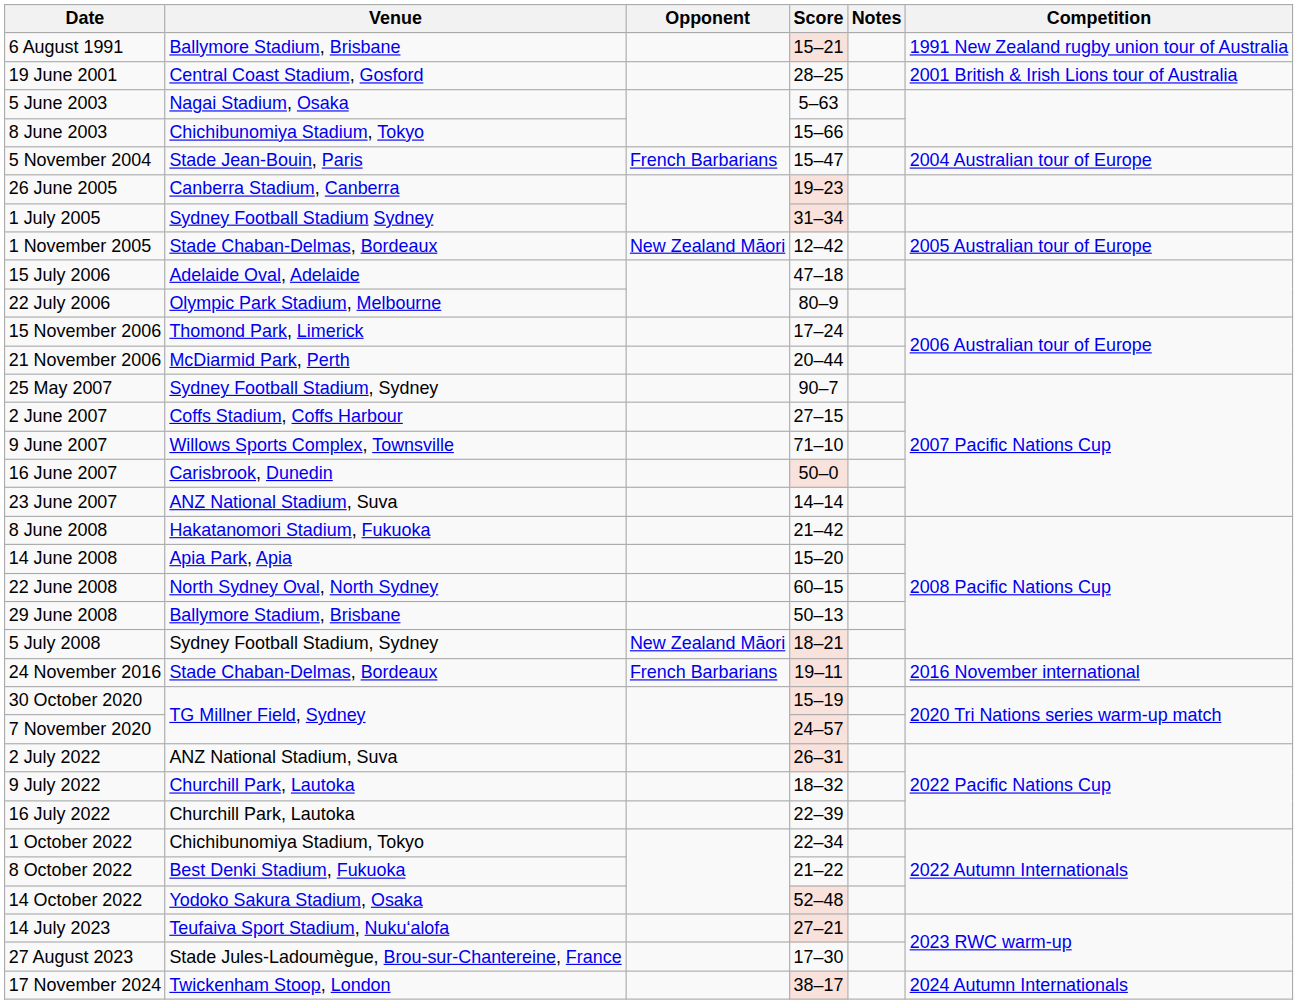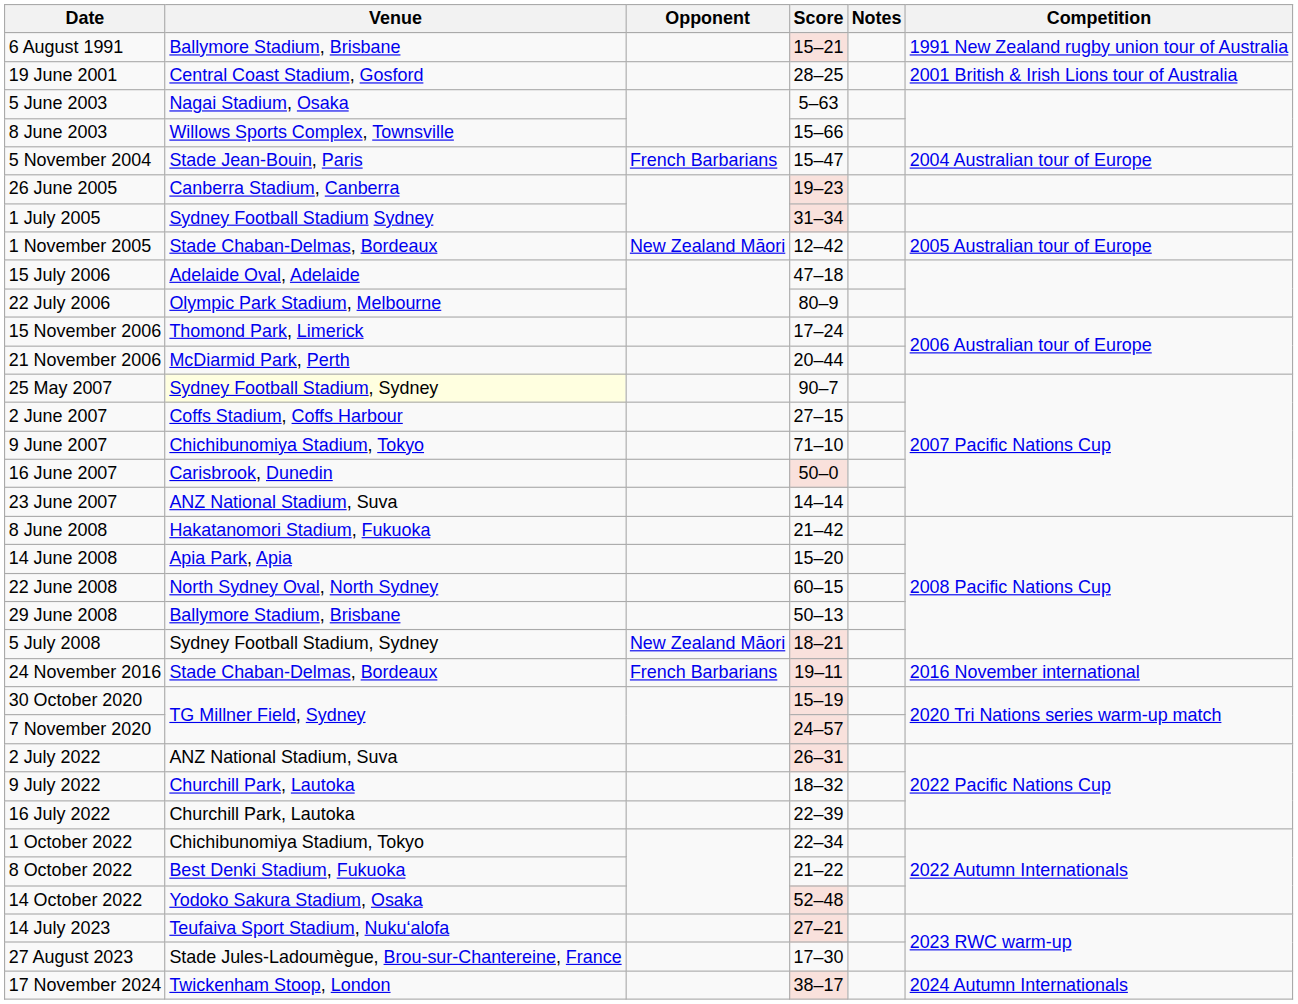 <table class="wikitable">
 <tr>
 <th>Date</th>
 <th>Venue</th>
 <th>Opponent</th>
 <th>Score</th>
 <th>Notes</th>
 <th>Competition</th>
 </tr>
 <tr>
 <td>6 August 1991</td>
 <td><a href='#'>Ballymore Stadium</a>, <a href='#'>Brisbane</a></td>
 <td></td>
 <td align="center" bgcolor="#F9E1DC">15–21</td>
 <td></td>
 <td><a href='#'>1991 New Zealand rugby union tour of Australia</a></td>
 </tr>
 <tr>
 <td>19 June 2001</td>
 <td><a href='#'>Central Coast Stadium</a>, <a href='#'>Gosford</a></td>
 <td></td>
 <td align=center>28–25</td>
 <td></td>
 <td><a href='#'>2001 British & Irish Lions tour of Australia</a></td>
 </tr>
 <tr>
 <td>5 June 2003</td>
 <td><a href='#'>Nagai Stadium</a>, <a href='#'>Osaka</a></td>
 <td rowspan=2></td>
 <td align="center">5–63</td>
 <td></td>
 <td rowspan=2></td>
 </tr>
 <tr>
 <td>8 June 2003</td>
-<td><a href='#'>Chichibunomiya Stadium</a>, <a href='#'>Tokyo</a></td>
+<td><a href='#'>Willows Sports Complex</a>, <a href='#'>Townsville</a></td>
 <td align="center">15–66</td>
 <td></td>
 </tr>
 <tr>
 <td>5 November 2004</td>
 <td><a href='#'>Stade Jean-Bouin</a>, <a href='#'>Paris</a></td>
 <td> <a href='#'>French Barbarians</a></td>
 <td align="center">15–47</td>
 <td></td>
 <td><a href='#'>2004 Australian tour of Europe</a></td>
 </tr>
 <tr>
 <td>26 June 2005</td>
 <td><a href='#'>Canberra Stadium</a>, <a href='#'>Canberra</a></td>
 <td rowspan=2></td>
 <td align="center" bgcolor="#F9E1DC">19–23</td>
 <td></td>
 <td></td>
 </tr>
 <tr>
 <td>1 July 2005</td>
 <td><a href='#'>Sydney Football Stadium</a> <a href='#'>Sydney</a></td>
 <td align="center" bgcolor="#F9E1DC">31–34</td>
 <td></td>
 <td></td>
 </tr>
 <tr>
 <td>1 November 2005</td>
 <td><a href='#'>Stade Chaban-Delmas</a>, <a href='#'>Bordeaux</a></td>
 <td> <a href='#'>New Zealand Māori</a></td>
 <td align="center">12–42</td>
 <td></td>
 <td><a href='#'>2005 Australian tour of Europe</a></td>
 </tr>
 <tr>
 <td>15 July 2006</td>
 <td><a href='#'>Adelaide Oval</a>, <a href='#'>Adelaide</a></td>
 <td rowspan=2></td>
 <td align="center">47–18</td>
 <td></td>
 <td rowspan=2></td>
 </tr>
 <tr>
 <td>22 July 2006</td>
 <td><a href='#'>Olympic Park Stadium</a>, <a href='#'>Melbourne</a></td>
 <td align="center">80–9</td>
 <td></td>
 </tr>
 <tr>
 <td>15 November 2006</td>
 <td><a href='#'>Thomond Park</a>, <a href='#'>Limerick</a></td>
 <td></td>
 <td align="center">17–24</td>
 <td></td>
 <td rowspan=2><a href='#'>2006 Australian tour of Europe</a></td>
 </tr>
 <tr>
 <td>21 November 2006</td>
 <td><a href='#'>McDiarmid Park</a>, <a href='#'>Perth</a></td>
 <td></td>
 <td align="center">20–44</td>
 <td></td>
 </tr>
 <tr>
 <td>25 May 2007</td>
-<td><a href='#'>Sydney Football Stadium</a>, Sydney</td>
+<td style="background: lightyellow;"><a href='#'>Sydney Football Stadium</a>, Sydney</td>
 <td></td>
 <td align="center">90–7</td>
 <td></td>
 <td rowspan=5><a href='#'>2007 Pacific Nations Cup</a></td>
 </tr>
 <tr>
 <td>2 June 2007</td>
 <td><a href='#'>Coffs Stadium</a>, <a href='#'>Coffs Harbour</a></td>
 <td></td>
 <td align="center">27–15</td>
 <td></td>
 </tr>
 <tr>
 <td>9 June 2007</td>
-<td><a href='#'>Willows Sports Complex</a>, <a href='#'>Townsville</a></td>
+<td><a href='#'>Chichibunomiya Stadium</a>, <a href='#'>Tokyo</a></td>
 <td></td>
 <td align="center">71–10</td>
 <td></td>
 </tr>
 <tr>
 <td>16 June 2007</td>
 <td><a href='#'>Carisbrook</a>, <a href='#'>Dunedin</a></td>
 <td></td>
 <td align="center" bgcolor="#F9E1DC">50–0</td>
 </tr>
 <tr>
 <td>23 June 2007</td>
 <td><a href='#'>ANZ National Stadium</a>, Suva</td>
 <td></td>
 <td align="center">14–14</td>
 <td></td>
 </tr>
 <tr>
 <td>8 June 2008</td>
 <td><a href='#'>Hakatanomori Stadium</a>, <a href='#'>Fukuoka</a></td>
 <td></td>
 <td align="center">21–42</td>
 <td></td>
 <td rowspan=5><a href='#'>2008 Pacific Nations Cup</a></td>
 </tr>
 <tr>
 <td>14 June 2008</td>
 <td><a href='#'>Apia Park</a>, <a href='#'>Apia</a></td>
 <td></td>
 <td align="center">15–20</td>
 <td></td>
 </tr>
 <tr>
 <td>22 June 2008</td>
 <td><a href='#'>North Sydney Oval</a>, <a href='#'>North Sydney</a></td>
 <td></td>
 <td align="center">60–15</td>
 <td></td>
 </tr>
 <tr>
 <td>29 June 2008</td>
 <td><a href='#'>Ballymore Stadium</a>, <a href='#'>Brisbane</a></td>
 <td></td>
 <td align="center">50–13</td>
 <td></td>
 </tr>
 <tr>
 <td>5 July 2008</td>
 <td>Sydney Football Stadium, Sydney</td>
 <td> <a href='#'>New Zealand Māori</a></td>
 <td align="center" bgcolor="#F9E1DC">18–21</td>
 </tr>
 <tr>
 <td>24 November 2016</td>
 <td><a href='#'>Stade Chaban-Delmas</a>, <a href='#'>Bordeaux</a></td>
 <td> <a href='#'>French Barbarians</a></td>
 <td align="center" bgcolor="#F9E1DC">19–11</td>
 <td></td>
 <td><a href='#'>2016 November international</a></td>
 </tr>
 <tr>
 <td>30 October 2020</td>
 <td rowspan=2><a href='#'>TG Millner Field</a>, <a href='#'>Sydney</a></td>
 <td rowspan=2></td>
 <td align="center" bgcolor="#F9E1DC">15–19</td>
 <td></td>
 <td rowspan=2><a href='#'>2020 Tri Nations series warm-up match</a></td>
 </tr>
 <tr>
 <td>7 November 2020</td>
 <td align="center" bgcolor="#F9E1DC">24–57</td>
 <td></td>
 </tr>
 <tr>
 <td>2 July 2022</td>
 <td>ANZ National Stadium, Suva</td>
 <td></td>
 <td align="center" bgcolor="#F9E1DC">26–31</td>
 <td></td>
 <td rowspan=3><a href='#'>2022 Pacific Nations Cup</a></td>
 </tr>
 <tr>
 <td>9 July 2022</td>
 <td><a href='#'>Churchill Park</a>, <a href='#'>Lautoka</a></td>
 <td></td>
 <td align="center">18–32</td>
 <td></td>
 </tr>
 <tr>
 <td>16 July 2022</td>
 <td>Churchill Park, Lautoka</td>
 <td></td>
 <td align="center">22–39</td>
 <td></td>
 </tr>
 <tr>
 <td>1 October 2022</td>
 <td>Chichibunomiya Stadium, Tokyo</td>
 <td rowspan=3></td>
 <td align="center">22–34</td>
 <td></td>
 <td rowspan=3><a href='#'>2022 Autumn Internationals</a></td>
 </tr>
 <tr>
 <td>8 October 2022</td>
 <td><a href='#'>Best Denki Stadium</a>, <a href='#'>Fukuoka</a></td>
 <td align="center">21–22</td>
 <td></td>
 </tr>
 <tr>
 <td>14 October 2022</td>
 <td><a href='#'>Yodoko Sakura Stadium</a>, <a href='#'>Osaka</a></td>
 <td align="center" bgcolor="#F9E1DC">52–48</td>
 <td></td>
 </tr>
 <tr>
 <td>14 July 2023</td>
 <td><a href='#'>Teufaiva Sport Stadium</a>, <a href='#'>Nukuʻalofa</a></td>
 <td></td>
 <td align="center" bgcolor="#F9E1DC">27–21</td>
 <td></td>
 <td rowspan=2><a href='#'>2023 RWC warm-up</a></td>
 </tr>
 <tr>
 <td>27 August 2023</td>
 <td>Stade Jules-Ladoumègue, <a href='#'>Brou-sur-Chantereine</a>, <a href='#'>France</a></td>
 <td></td>
 <td align="center">17–30</td>
 <td></td>
 </tr>
 <tr>
 <td>17 November 2024</td>
 <td><a href='#'>Twickenham Stoop</a>, <a href='#'>London</a></td>
 <td></td>
 <td align="center" bgcolor="#F9E1DC">38–17</td>
 <td></td>
 <td><a href='#'>2024 Autumn Internationals</a></td>
 </tr>
 </table>
